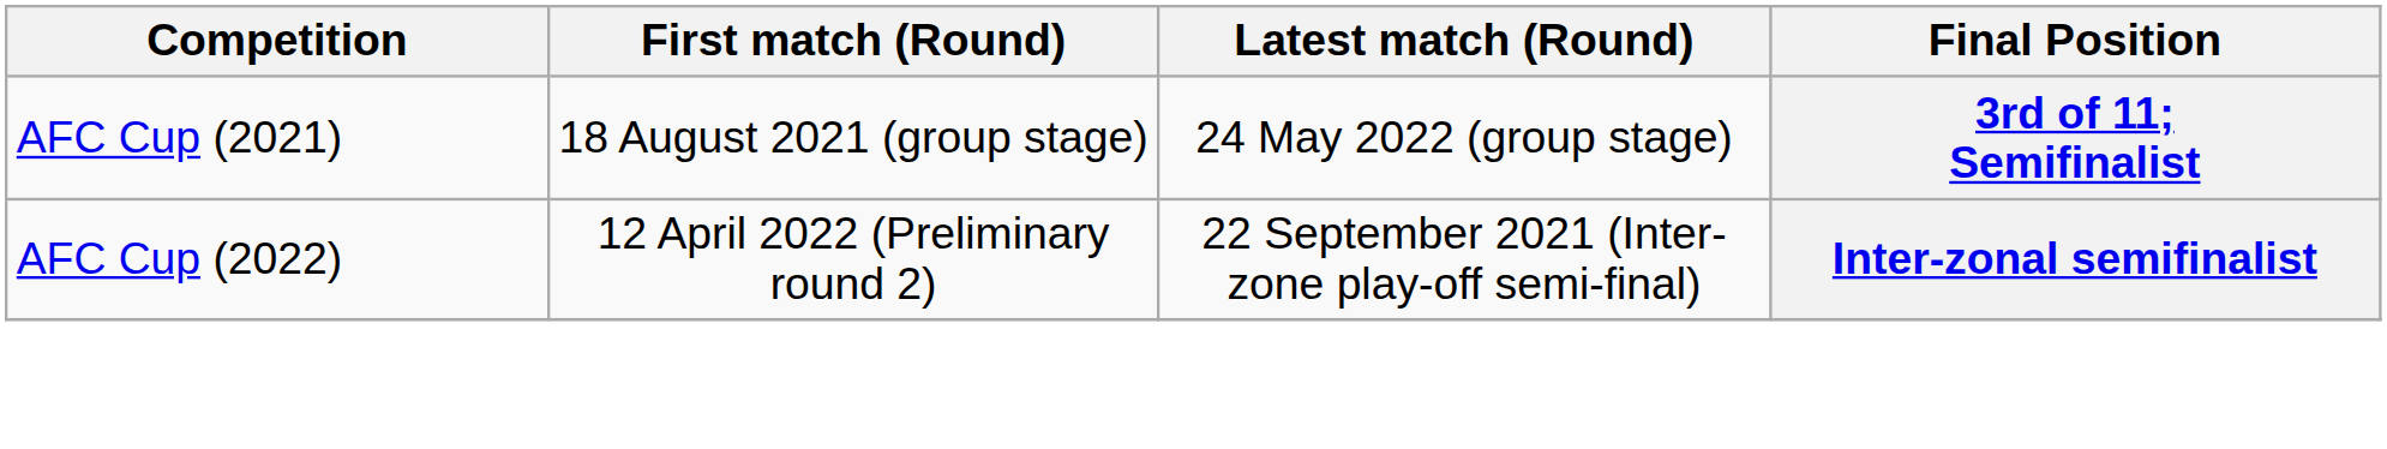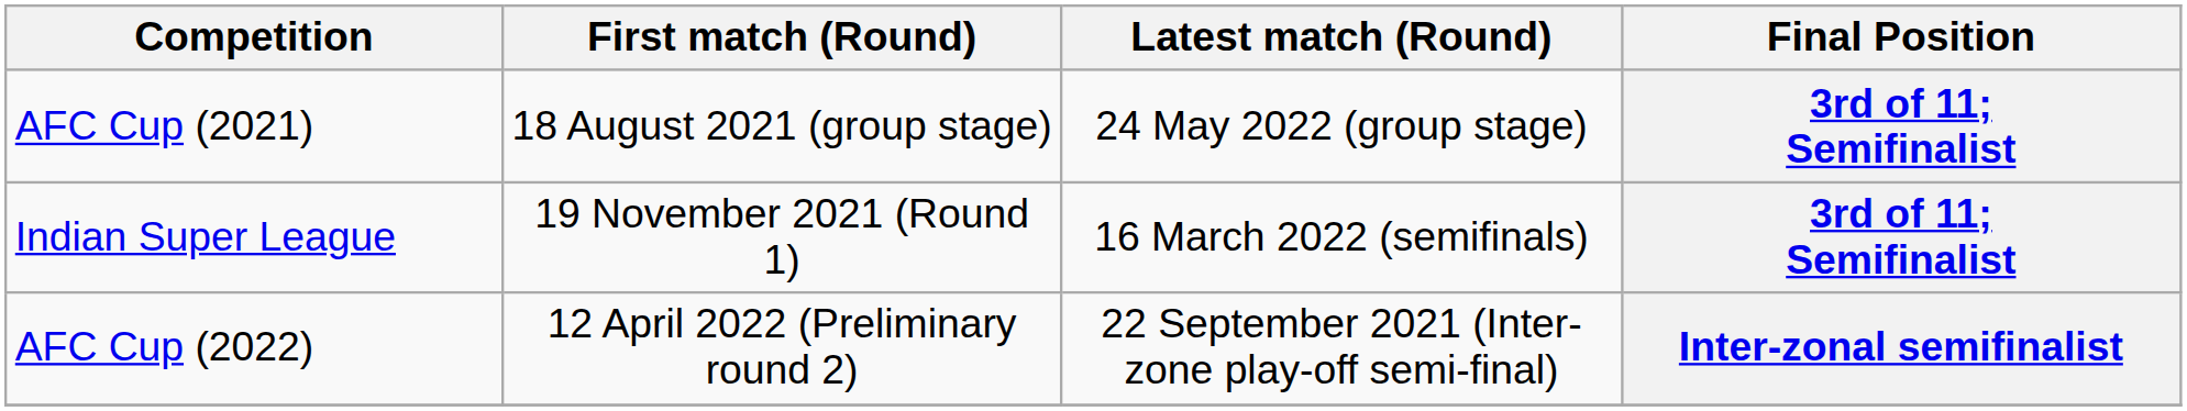 <table class="wikitable" style="text-align:center; width:850px;">
 <tr>
 <th style="text-align:center; width:150px;">Competition</th>
 <th style="text-align:center; width:170px;">First match (Round)</th>
 <th style="text-align:center; width:170px;">Latest match (Round)</th>
 <th style="text-align:center; width:170px;">Final Position</th>
 </tr>
 <tr>
 <td style="text-align:left;"><a href='#'>AFC Cup</a> (2021)</td>
 <td>18 August 2021 (group stage)</td>
 <td>24 May 2022 (group stage)</td>
 <th><a href='#'>3rd of 11;<br>Semifinalist</a></th>
 </tr>
 <tr>
+<td style="text-align:left;"><a href='#'>Indian Super League</a></td>
+<td>19 November 2021 (Round 1)</td>
+<td>16 March 2022 (semifinals)</td>
+<th><a href='#'>3rd of 11;<br>Semifinalist</a></th>
+</tr>
+<tr>
 <td style="text-align:left;"><a href='#'>AFC Cup</a> (2022)</td>
 <td>12 April 2022 (Preliminary round 2)</td>
 <td>22 September 2021 (Inter-zone play-off semi-final)</td>
 <th><a href='#'>Inter-zonal semifinalist</a></th>
 </tr>
 <tr>
 </tr>
 </table>
